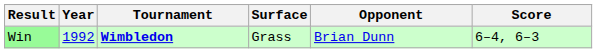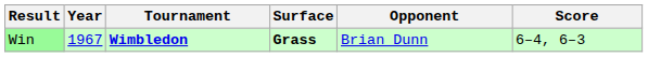 <table class="sortable wikitable">
 <tr>
 <th style="width:40px;">Result</th>
 <th style="width:30px;">Year</th>
 <th style="width:140px;">Tournament</th>
 <th style="width:50px;">Surface</th>
 <th style="width:150px;">Opponent</th>
 <th style="width:110px;" class="unsortable">Score</th>
 </tr>
 <tr style="background:#ccffcc;">
 <td style="background:#98fb98;">Win</td>
-<td><a href='#'>1992</a></td>
+<td><a href='#'>1967</a></td>
 <td><strong><a href='#'>Wimbledon</a></strong></td>
-<td>Grass</td>
+<td><strong>Grass</strong></td>
 <td> <a href='#'>Brian Dunn</a></td>
 <td>6–4, 6–3</td>
 </tr>
 </table>
